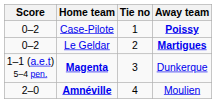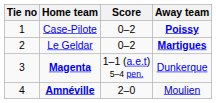 <table class="wikitable" style="text-align:center">
 <tr>
+<th>Tie no</th>
+<th>Home team</th>
 <th>Score</th>
-<th>Home team</th>
-<th>Tie no</th>
 <th>Away team</th>
 </tr>
 <tr>
+<td>1</td>
+<td><a href='#'>Case-Pilote</a></td>
 <td>0–2</td>
-<td><a href='#'>Case-Pilote</a></td>
-<td>1</td>
 <td><strong><a href='#'>Poissy</a></strong></td>
 </tr>
 <tr>
+<td>2</td>
+<td><a href='#'>Le Geldar</a></td>
 <td>0–2</td>
-<td><a href='#'>Le Geldar</a></td>
-<td>2</td>
 <td><strong><a href='#'>Martigues</a></strong></td>
 </tr>
 <tr>
+<td>3</td>
+<td><strong><a href='#'>Magenta</a></strong></td>
 <td>1–1 (<a href='#'>a.e.t</a>)<br><small>5–4 <a href='#'>pen.</a></small></td>
-<td><strong><a href='#'>Magenta</a></strong></td>
-<td>3</td>
 <td><a href='#'>Dunkerque</a></td>
 </tr>
 <tr>
+<td>4</td>
+<td><strong><a href='#'>Amnéville</a></strong></td>
 <td>2–0</td>
-<td><strong><a href='#'>Amnéville</a></strong></td>
-<td>4</td>
 <td><a href='#'>Moulien</a></td>
 </tr>
 </table>
